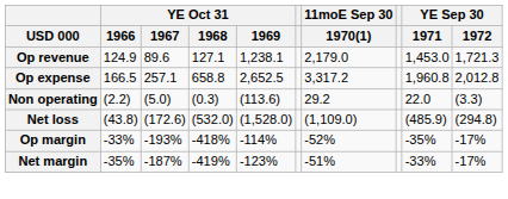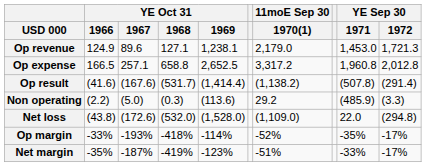 <table class="wikitable defaultright">
 <tr>
 <th></th>
 <th colspan="4">YE Oct 31</th>
 <th></th>
 <th colspan="1">11moE Sep 30</th>
 <th></th>
 <th colspan="2">YE Sep 30</th>
 </tr>
 <tr>
 <th>USD 000</th>
 <th>1966</th>
 <th>1967</th>
 <th>1968</th>
 <th>1969</th>
 <th></th>
 <th>1970(1)</th>
 <th></th>
 <th>1971</th>
 <th>1972</th>
 </tr>
 <tr style="vertical-align: top;">
 <th>Op revenue</th>
 <td>124.9</td>
 <td>89.6</td>
 <td>127.1</td>
 <td>1,238.1</td>
 <td></td>
 <td>2,179.0</td>
 <td></td>
 <td>1,453.0</td>
 <td>1,721.3</td>
 </tr>
 <tr style="vertical-align: top;">
 <th>Op expense</th>
 <td>166.5</td>
 <td>257.1</td>
 <td>658.8</td>
 <td>2,652.5</td>
 <td></td>
 <td>3,317.2</td>
 <td></td>
 <td>1,960.8</td>
 <td>2,012.8</td>
 </tr>
 <tr style="vertical-align: top;">
+<th>Op result</th>
+<td>(41.6)</td>
+<td>(167.6)</td>
+<td>(531.7)</td>
+<td>(1,414.4)</td>
+<td></td>
+<td>(1,138.2)</td>
+<td></td>
+<td>(507.8)</td>
+<td>(291.4)</td>
+</tr>
+<tr style="vertical-align: top;">
 <th>Non operating</th>
 <td>(2.2)</td>
 <td>(5.0)</td>
 <td>(0.3)</td>
 <td>(113.6)</td>
 <td></td>
 <td>29.2</td>
 <td></td>
-<td>22.0</td>
+<td>(485.9)</td>
 <td>(3.3)</td>
 </tr>
 <tr style="vertical-align: top;">
 <th>Net loss</th>
 <td>(43.8)</td>
 <td>(172.6)</td>
 <td>(532.0)</td>
 <td>(1,528.0)</td>
 <td></td>
 <td>(1,109.0)</td>
 <td></td>
-<td>(485.9)</td>
+<td>22.0</td>
 <td>(294.8)</td>
 </tr>
 <tr style="vertical-align: top;">
 <th>Op margin</th>
 <td>-33%</td>
 <td>-193%</td>
 <td>-418%</td>
 <td>-114%</td>
 <td></td>
 <td>-52%</td>
 <td></td>
 <td>-35%</td>
 <td>-17%</td>
 </tr>
 <tr style="vertical-align: top;">
 <th>Net margin</th>
 <td>-35%</td>
 <td>-187%</td>
 <td>-419%</td>
 <td>-123%</td>
 <td></td>
 <td>-51%</td>
 <td></td>
 <td>-33%</td>
 <td>-17%</td>
 </tr>
 </table>
